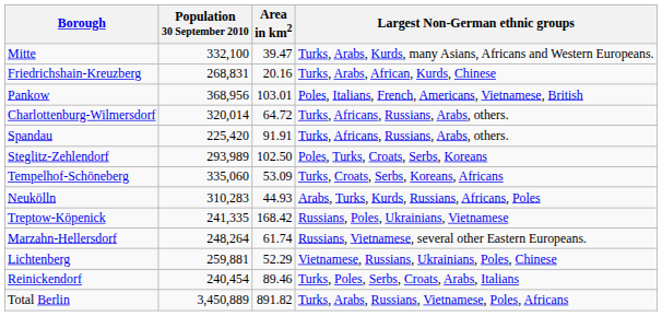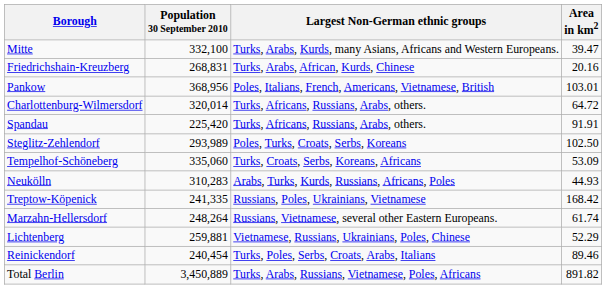 <table class="wikitable sortable" style="text-align:right;">
 <tr style="text-align:center;">
 <th><strong><a href='#'>Borough</a></strong></th>
 <th>Population <br><small>30 September 2010</small></th>
+<th>Largest Non-German ethnic groups</th>
 <th>Area <br>in km<sup>2</sup></th>
-<th>Largest Non-German ethnic groups</th>
 </tr>
 <tr>
 <td style="text-align:left;"><a href='#'>Mitte</a></td>
 <td>332,100</td>
+<td align=left><a href='#'>Turks</a>, <a href='#'>Arabs</a>, <a href='#'>Kurds</a>, many Asians, Africans and Western Europeans.</td>
 <td>39.47</td>
-<td align=left><a href='#'>Turks</a>, <a href='#'>Arabs</a>, <a href='#'>Kurds</a>, many Asians, Africans and Western Europeans.</td>
 </tr>
 <tr>
 <td style="text-align:left;"><a href='#'>Friedrichshain-Kreuzberg</a></td>
 <td>268,831</td>
+<td align=left><a href='#'>Turks</a>, <a href='#'>Arabs</a>, <a href='#'>African</a>, <a href='#'>Kurds</a>, <a href='#'>Chinese</a></td>
 <td>20.16</td>
-<td align=left><a href='#'>Turks</a>, <a href='#'>Arabs</a>, <a href='#'>African</a>, <a href='#'>Kurds</a>, <a href='#'>Chinese</a></td>
 </tr>
 <tr>
 <td style="text-align:left;"><a href='#'>Pankow</a></td>
 <td>368,956</td>
+<td align=left><a href='#'>Poles</a>, <a href='#'>Italians</a>, <a href='#'>French</a>, <a href='#'>Americans</a>, <a href='#'>Vietnamese</a>, <a href='#'>British</a></td>
 <td>103.01</td>
-<td align=left><a href='#'>Poles</a>, <a href='#'>Italians</a>, <a href='#'>French</a>, <a href='#'>Americans</a>, <a href='#'>Vietnamese</a>, <a href='#'>British</a></td>
 </tr>
 <tr>
 <td style="text-align:left;"><a href='#'>Charlottenburg-Wilmersdorf</a></td>
 <td>320,014</td>
+<td align=left><a href='#'>Turks</a>, <a href='#'>Africans</a>, <a href='#'>Russians</a>, <a href='#'>Arabs</a>, others.</td>
 <td>64.72</td>
-<td align=left><a href='#'>Turks</a>, <a href='#'>Africans</a>, <a href='#'>Russians</a>, <a href='#'>Arabs</a>, others.</td>
 </tr>
 <tr>
 <td style="text-align:left;"><a href='#'>Spandau</a></td>
 <td>225,420</td>
+<td align=left><a href='#'>Turks</a>, <a href='#'>Africans</a>, <a href='#'>Russians</a>, <a href='#'>Arabs</a>, others.</td>
 <td>91.91</td>
-<td align=left><a href='#'>Turks</a>, <a href='#'>Africans</a>, <a href='#'>Russians</a>, <a href='#'>Arabs</a>, others.</td>
 </tr>
 <tr>
 <td style="text-align:left;"><a href='#'>Steglitz-Zehlendorf</a></td>
 <td>293,989</td>
+<td align=left><a href='#'>Poles</a>, <a href='#'>Turks</a>, <a href='#'>Croats</a>, <a href='#'>Serbs</a>, <a href='#'>Koreans</a></td>
 <td>102.50</td>
-<td align=left><a href='#'>Poles</a>, <a href='#'>Turks</a>, <a href='#'>Croats</a>, <a href='#'>Serbs</a>, <a href='#'>Koreans</a></td>
 </tr>
 <tr>
 <td style="text-align:left;"><a href='#'>Tempelhof-Schöneberg</a></td>
 <td>335,060</td>
+<td align=left><a href='#'>Turks</a>, <a href='#'>Croats</a>, <a href='#'>Serbs</a>, <a href='#'>Koreans</a>, <a href='#'>Africans</a></td>
 <td>53.09</td>
-<td align=left><a href='#'>Turks</a>, <a href='#'>Croats</a>, <a href='#'>Serbs</a>, <a href='#'>Koreans</a>, <a href='#'>Africans</a></td>
 </tr>
 <tr>
 <td style="text-align:left;"><a href='#'>Neukölln</a></td>
 <td>310,283</td>
+<td align=left><a href='#'>Arabs</a>, <a href='#'>Turks</a>, <a href='#'>Kurds</a>, <a href='#'>Russians</a>, <a href='#'>Africans</a>, <a href='#'>Poles</a></td>
 <td>44.93</td>
-<td align=left><a href='#'>Arabs</a>, <a href='#'>Turks</a>, <a href='#'>Kurds</a>, <a href='#'>Russians</a>, <a href='#'>Africans</a>, <a href='#'>Poles</a></td>
 </tr>
 <tr>
 <td style="text-align:left;"><a href='#'>Treptow-Köpenick</a></td>
 <td>241,335</td>
+<td align=left><a href='#'>Russians</a>, <a href='#'>Poles</a>, <a href='#'>Ukrainians</a>, <a href='#'>Vietnamese</a></td>
 <td>168.42</td>
-<td align=left><a href='#'>Russians</a>, <a href='#'>Poles</a>, <a href='#'>Ukrainians</a>, <a href='#'>Vietnamese</a></td>
 </tr>
 <tr>
 <td style="text-align:left;"><a href='#'>Marzahn-Hellersdorf</a></td>
 <td>248,264</td>
+<td align=left><a href='#'>Russians</a>, <a href='#'>Vietnamese</a>, several other Eastern Europeans.</td>
 <td>61.74</td>
-<td align=left><a href='#'>Russians</a>, <a href='#'>Vietnamese</a>, several other Eastern Europeans.</td>
 </tr>
 <tr>
 <td style="text-align:left;"><a href='#'>Lichtenberg</a></td>
 <td>259,881</td>
+<td align=left><a href='#'>Vietnamese</a>, <a href='#'>Russians</a>, <a href='#'>Ukrainians</a>, <a href='#'>Poles</a>, <a href='#'>Chinese</a></td>
 <td>52.29</td>
-<td align=left><a href='#'>Vietnamese</a>, <a href='#'>Russians</a>, <a href='#'>Ukrainians</a>, <a href='#'>Poles</a>, <a href='#'>Chinese</a></td>
 </tr>
 <tr>
 <td style="text-align:left;"><a href='#'>Reinickendorf</a></td>
 <td>240,454</td>
+<td align=left><a href='#'>Turks</a>, <a href='#'>Poles</a>, <a href='#'>Serbs</a>, <a href='#'>Croats</a>, <a href='#'>Arabs</a>, <a href='#'>Italians</a></td>
 <td>89.46</td>
-<td align=left><a href='#'>Turks</a>, <a href='#'>Poles</a>, <a href='#'>Serbs</a>, <a href='#'>Croats</a>, <a href='#'>Arabs</a>, <a href='#'>Italians</a></td>
 </tr>
 <tr>
 <td style="text-align:left;">Total <a href='#'>Berlin</a></td>
 <td>3,450,889</td>
+<td align=left><a href='#'>Turks</a>, <a href='#'>Arabs</a>, <a href='#'>Russians</a>, <a href='#'>Vietnamese</a>, <a href='#'>Poles</a>, <a href='#'>Africans</a></td>
 <td>891.82</td>
-<td align=left><a href='#'>Turks</a>, <a href='#'>Arabs</a>, <a href='#'>Russians</a>, <a href='#'>Vietnamese</a>, <a href='#'>Poles</a>, <a href='#'>Africans</a></td>
 </tr>
 </table>
